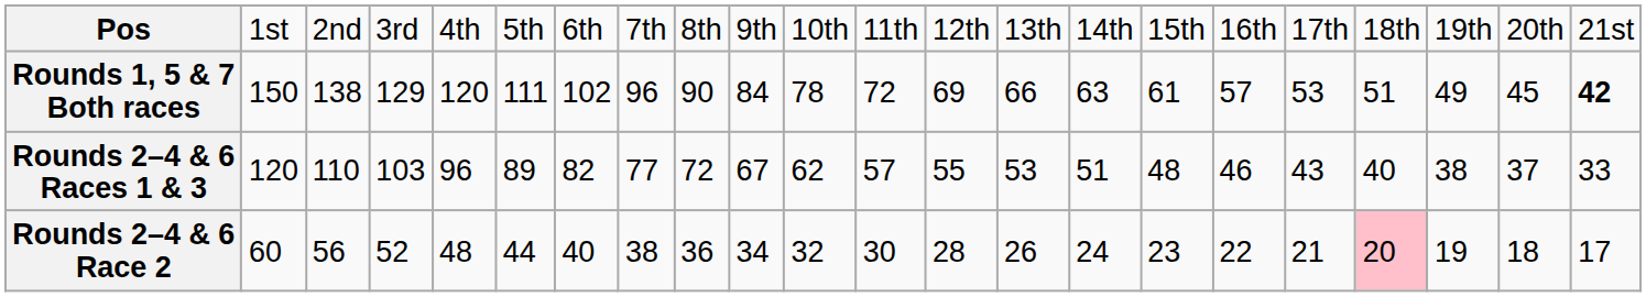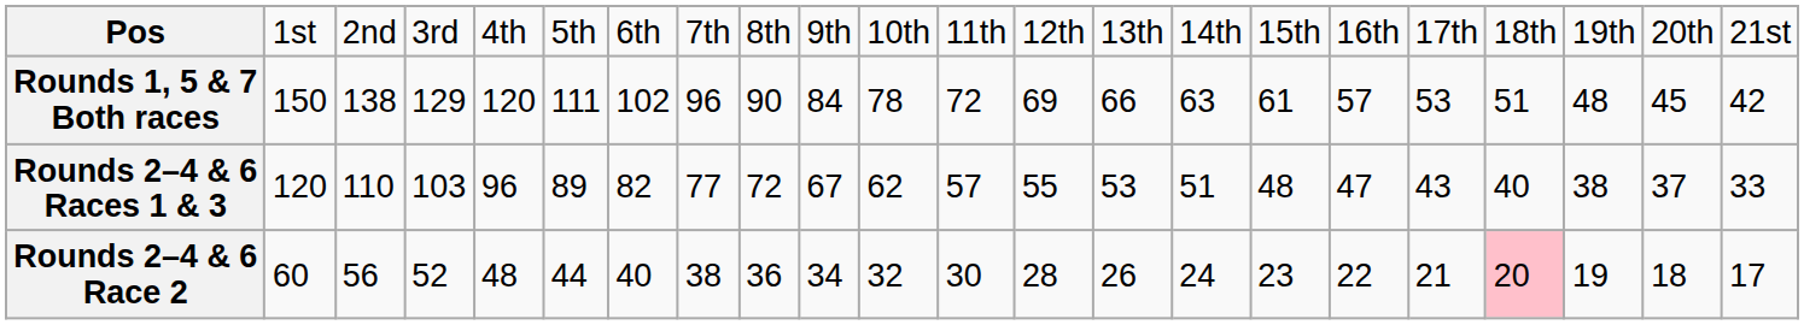 <table class="wikitable" style="font-size: 85%">
 <tr style="background:#f9f9f9" valign="top">
 <th valign="middle">Pos</th>
 <td>1st</td>
 <td>2nd</td>
 <td>3rd</td>
 <td>4th</td>
 <td>5th</td>
 <td>6th</td>
 <td>7th</td>
 <td>8th</td>
 <td>9th</td>
 <td>10th</td>
 <td>11th</td>
 <td>12th</td>
 <td>13th</td>
 <td>14th</td>
 <td>15th</td>
 <td>16th</td>
 <td>17th</td>
 <td>18th</td>
 <td>19th</td>
 <td>20th</td>
 <td>21st</td>
 </tr>
 <tr>
 <th valign="middle">Rounds 1, 5 & 7<br>Both races</th>
 <td>150</td>
 <td>138</td>
 <td>129</td>
 <td>120</td>
 <td>111</td>
 <td>102</td>
 <td>96</td>
 <td>90</td>
 <td>84</td>
 <td>78</td>
 <td>72</td>
 <td>69</td>
 <td>66</td>
 <td>63</td>
 <td>61</td>
 <td>57</td>
 <td>53</td>
 <td>51</td>
-<td>49</td>
+<td>48</td>
 <td>45</td>
-<td><strong>42</strong></td>
+<td>42</td>
 </tr>
 <tr>
 <th valign="middle">Rounds 2–4 & 6<br>Races 1 & 3</th>
 <td>120</td>
 <td>110</td>
 <td>103</td>
 <td>96</td>
 <td>89</td>
 <td>82</td>
 <td>77</td>
 <td>72</td>
 <td>67</td>
 <td>62</td>
 <td>57</td>
 <td>55</td>
 <td>53</td>
 <td>51</td>
 <td>48</td>
-<td>46</td>
+<td>47</td>
 <td>43</td>
 <td>40</td>
 <td>38</td>
 <td>37</td>
 <td>33</td>
 </tr>
 <tr>
 <th valign="middle">Rounds 2–4 & 6<br>Race 2</th>
 <td>60</td>
 <td>56</td>
 <td>52</td>
 <td>48</td>
 <td>44</td>
 <td>40</td>
 <td>38</td>
 <td>36</td>
 <td>34</td>
 <td>32</td>
 <td>30</td>
 <td>28</td>
 <td>26</td>
 <td>24</td>
 <td>23</td>
 <td>22</td>
 <td>21</td>
 <td style="background: pink;">20</td>
 <td>19</td>
 <td>18</td>
 <td>17</td>
 </tr>
 </table>
